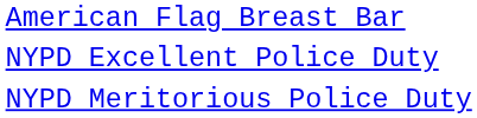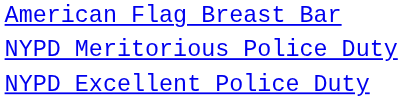 <table>
 <tr>
 <td></td>
 <td><a href='#'>American Flag Breast Bar</a></td>
 </tr>
 <tr>
 <td></td>
-<td><a href='#'>NYPD Excellent Police Duty</a></td>
+<td><a href='#'>NYPD Meritorious Police Duty</a></td>
 </tr>
 <tr>
 <td></td>
-<td><a href='#'>NYPD Meritorious Police Duty</a></td>
+<td><a href='#'>NYPD Excellent Police Duty</a></td>
 </tr>
 </table>
